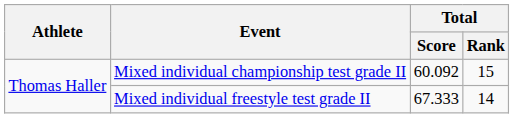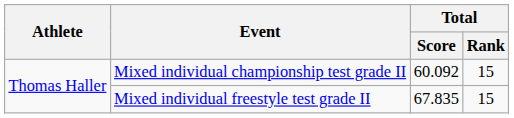 <table class=wikitable style="font-size:90%">
 <tr>
 <th rowspan="2">Athlete</th>
 <th rowspan="2">Event</th>
 <th colspan="2">Total</th>
 </tr>
 <tr>
 <th>Score</th>
 <th>Rank</th>
 </tr>
 <tr>
 <td rowspan="2"><a href='#'>Thomas Haller</a></td>
 <td><a href='#'>Mixed individual championship test grade II</a></td>
 <td align="center">60.092</td>
 <td align="center">15</td>
 </tr>
 <tr>
 <td><a href='#'>Mixed individual freestyle test grade II</a></td>
-<td align="center">67.333</td>
-<td align="center">14</td>
+<td align="center">67.835</td>
+<td align="center">15</td>
 </tr>
 </table>
